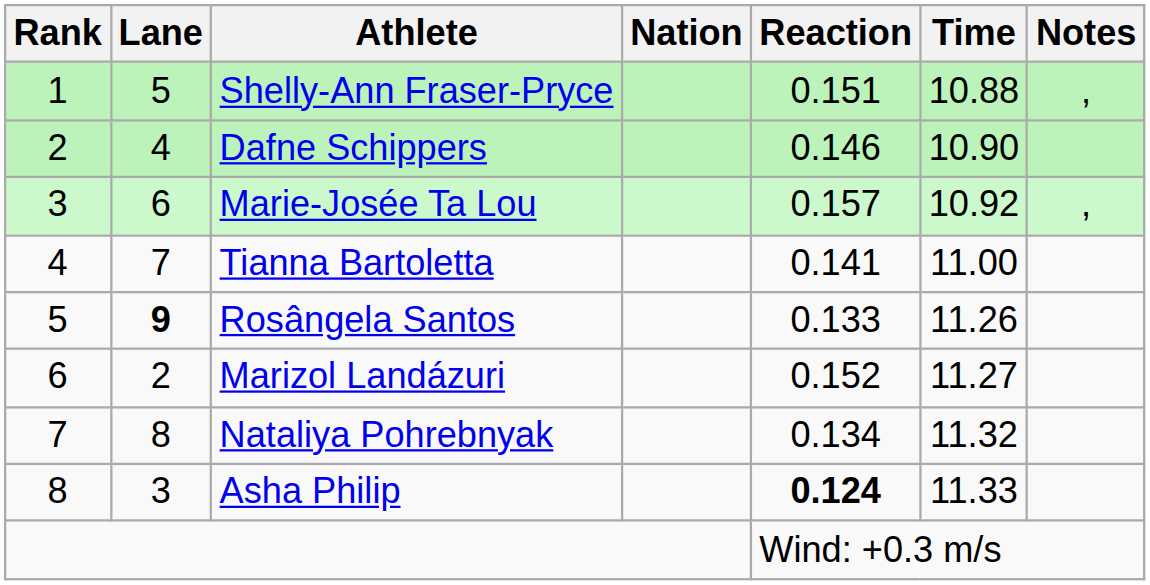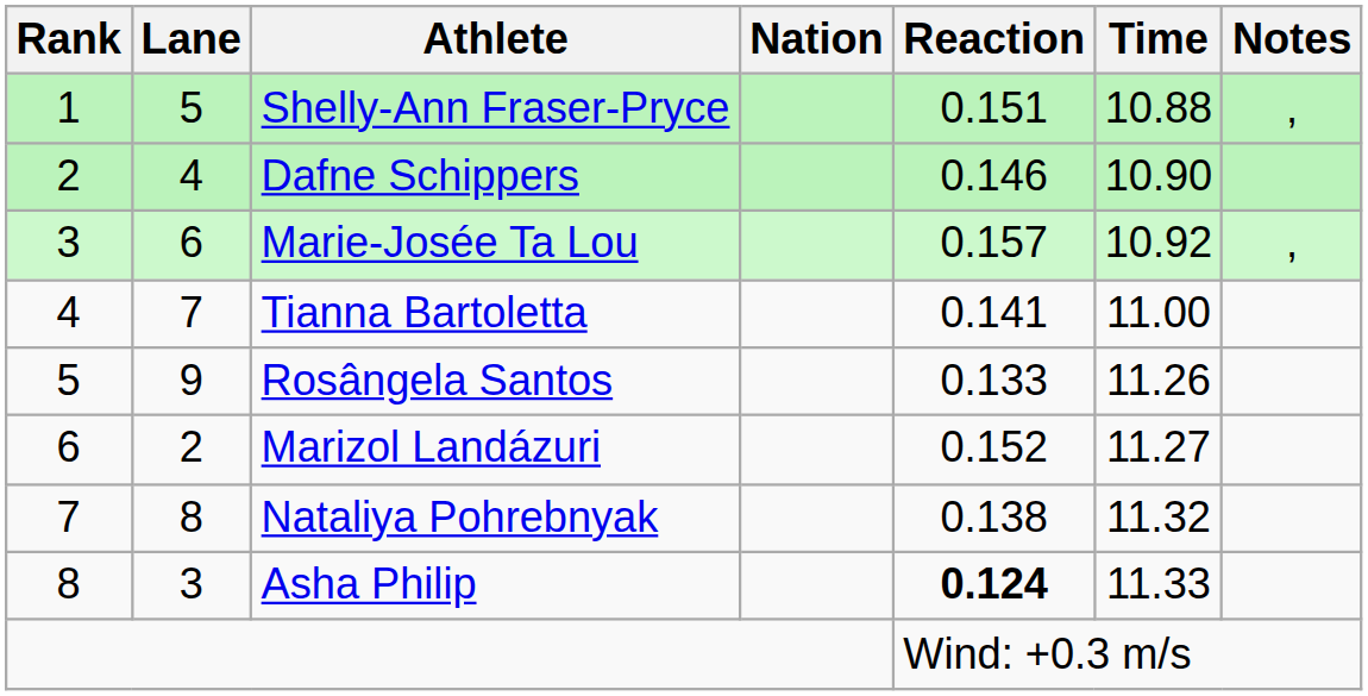 <table class="wikitable sortable" style="text-align:center">
 <tr>
 <th>Rank</th>
 <th>Lane</th>
 <th>Athlete</th>
 <th>Nation</th>
 <th>Reaction</th>
 <th>Time</th>
 <th>Notes</th>
 </tr>
 <tr style="background:#bbf3bb;">
 <td>1</td>
 <td>5</td>
 <td align=left><a href='#'>Shelly-Ann Fraser-Pryce</a></td>
 <td align=left></td>
 <td>0.151</td>
 <td>10.88</td>
 <td>, </td>
 </tr>
 <tr style="background:#bbf3bb;">
 <td>2</td>
 <td>4</td>
 <td align=left><a href='#'>Dafne Schippers</a></td>
 <td align=left></td>
 <td>0.146</td>
 <td>10.90</td>
 <td></td>
 </tr>
 <tr style="background:#ccf9cc;">
 <td>3</td>
 <td>6</td>
 <td align=left><a href='#'>Marie-Josée Ta Lou</a></td>
 <td align=left></td>
 <td>0.157</td>
 <td>10.92</td>
 <td>, </td>
 </tr>
 <tr style=>
 <td>4</td>
 <td>7</td>
 <td align=left><a href='#'>Tianna Bartoletta</a></td>
 <td align=left></td>
 <td>0.141</td>
 <td>11.00</td>
 <td></td>
 </tr>
 <tr style=>
 <td>5</td>
-<td><strong>9</strong></td>
+<td>9</td>
 <td align=left><a href='#'>Rosângela Santos</a></td>
 <td align=left></td>
 <td>0.133</td>
 <td>11.26</td>
 <td></td>
 </tr>
 <tr style=>
 <td>6</td>
 <td>2</td>
 <td align=left><a href='#'>Marizol Landázuri</a></td>
 <td align=left></td>
 <td>0.152</td>
 <td>11.27</td>
 <td></td>
 </tr>
 <tr style=>
 <td>7</td>
 <td>8</td>
 <td align=left><a href='#'>Nataliya Pohrebnyak</a></td>
 <td align=left></td>
-<td>0.134</td>
+<td>0.138</td>
 <td>11.32</td>
 <td></td>
 </tr>
 <tr style=>
 <td>8</td>
 <td>3</td>
 <td align=left><a href='#'>Asha Philip</a></td>
 <td align=left></td>
 <td><strong>0.124</strong></td>
 <td>11.33</td>
 <td></td>
 </tr>
 <tr class="sortbottom">
 <td colspan=4></td>
 <td colspan="3" style="text-align:left;">Wind: +0.3 m/s</td>
 </tr>
 </table>
